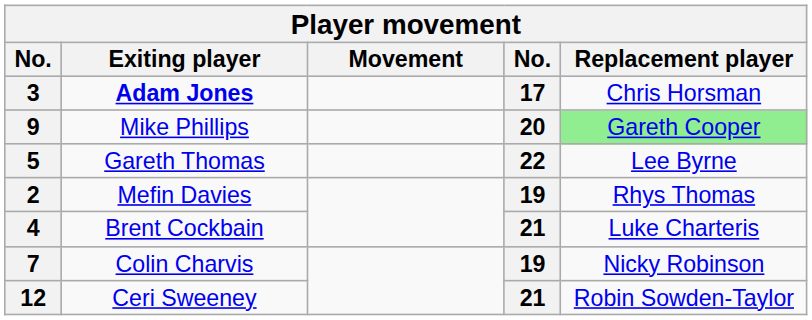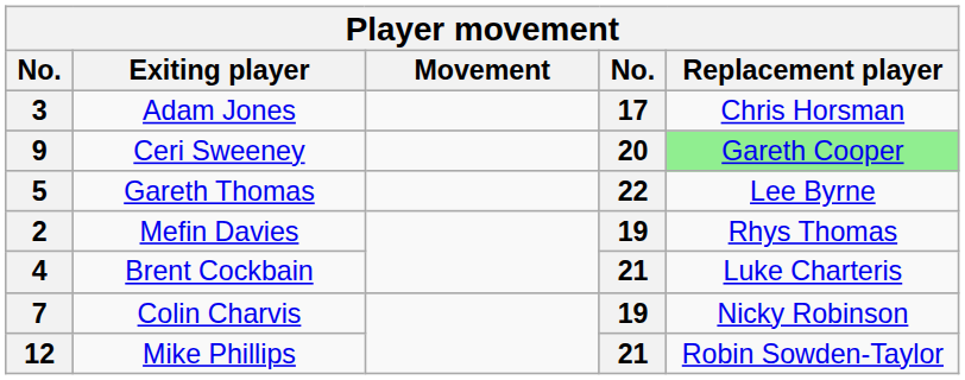 <table class="wikitable"  style="width:80%; text-align:center; line-height:100%; font-size:90%; float:left;">
 <tr>
 <th colspan=5 style=" font-size: 120%;">Player movement</th>
 </tr>
 <tr>
 <th>No.</th>
 <th>Exiting player</th>
 <th>Movement</th>
 <th>No.</th>
 <th>Replacement player</th>
 </tr>
 <tr>
 <th width=2%>3</th>
-<td width=20%><strong><a href='#'>Adam Jones</a></strong></td>
+<td width=20%><a href='#'>Adam Jones</a></td>
 <td width=16%> </td>
 <th width=2%>17</th>
 <td width=20%><a href='#'>Chris Horsman</a></td>
 </tr>
 <tr>
 <th>9</th>
-<td><a href='#'>Mike Phillips</a></td>
+<td><a href='#'>Ceri Sweeney</a></td>
 <td> </td>
 <th>20</th>
 <td style="background: lightgreen;"><a href='#'>Gareth Cooper</a></td>
 </tr>
 <tr>
 <th>5</th>
 <td><a href='#'>Gareth Thomas</a></td>
 <td> </td>
 <th>22</th>
 <td><a href='#'>Lee Byrne</a></td>
 </tr>
 <tr>
 <th>2</th>
 <td><a href='#'>Mefin Davies</a></td>
 <td rowspan=2> </td>
 <th>19</th>
 <td><a href='#'>Rhys Thomas</a></td>
 </tr>
 <tr>
 <th>4</th>
 <td><a href='#'>Brent Cockbain</a></td>
 <th>21</th>
 <td><a href='#'>Luke Charteris</a></td>
 </tr>
 <tr>
 <th>7</th>
 <td><a href='#'>Colin Charvis</a></td>
 <td rowspan=2> </td>
 <th>19</th>
 <td><a href='#'>Nicky Robinson</a></td>
 </tr>
 <tr>
 <th>12</th>
-<td><a href='#'>Ceri Sweeney</a></td>
+<td><a href='#'>Mike Phillips</a></td>
 <th>21</th>
 <td><a href='#'>Robin Sowden-Taylor</a></td>
 </tr>
 </table>
